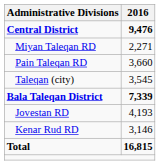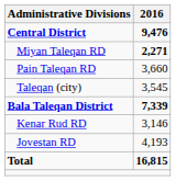 <table class="wikitable">
 <tr>
 <th>Administrative Divisions</th>
 <th>2016</th>
 </tr>
 <tr>
 <td><strong><a href='#'>Central District</a></strong></td>
 <td style="text-align: right;"><strong>9,476</strong></td>
 </tr>
 <tr>
 <td style="padding-left: 1em;"><a href='#'>Miyan Taleqan RD</a></td>
-<td style="text-align: right;">2,271</td>
+<td style="text-align: right;"><strong>2,271</strong></td>
 </tr>
 <tr>
 <td style="padding-left: 1em;"><a href='#'>Pain Taleqan RD</a></td>
 <td style="text-align: right;">3,660</td>
 </tr>
 <tr>
 <td style="padding-left: 1em;"><a href='#'>Taleqan</a> (city)</td>
 <td style="text-align: right;">3,545</td>
 </tr>
 <tr>
 <td><strong><a href='#'>Bala Taleqan District</a></strong></td>
 <td style="text-align: right;"><strong>7,339</strong></td>
 </tr>
 <tr>
+<td style="padding-left: 1em;"><a href='#'>Kenar Rud RD</a></td>
+<td style="text-align: right;">3,146</td>
+</tr>
+<tr>
 <td style="padding-left: 1em;"><a href='#'>Jovestan RD</a></td>
 <td style="text-align: right;">4,193</td>
-</tr>
-<tr>
-<td style="padding-left: 1em;"><a href='#'>Kenar Rud RD</a></td>
-<td style="text-align: right;">3,146</td>
 </tr>
 <tr>
 <td><strong>Total</strong></td>
 <td style="text-align: right;"><strong>16,815</strong></td>
 </tr>
 <tr>
 <td colspan=2></td>
 </tr>
 </table>
